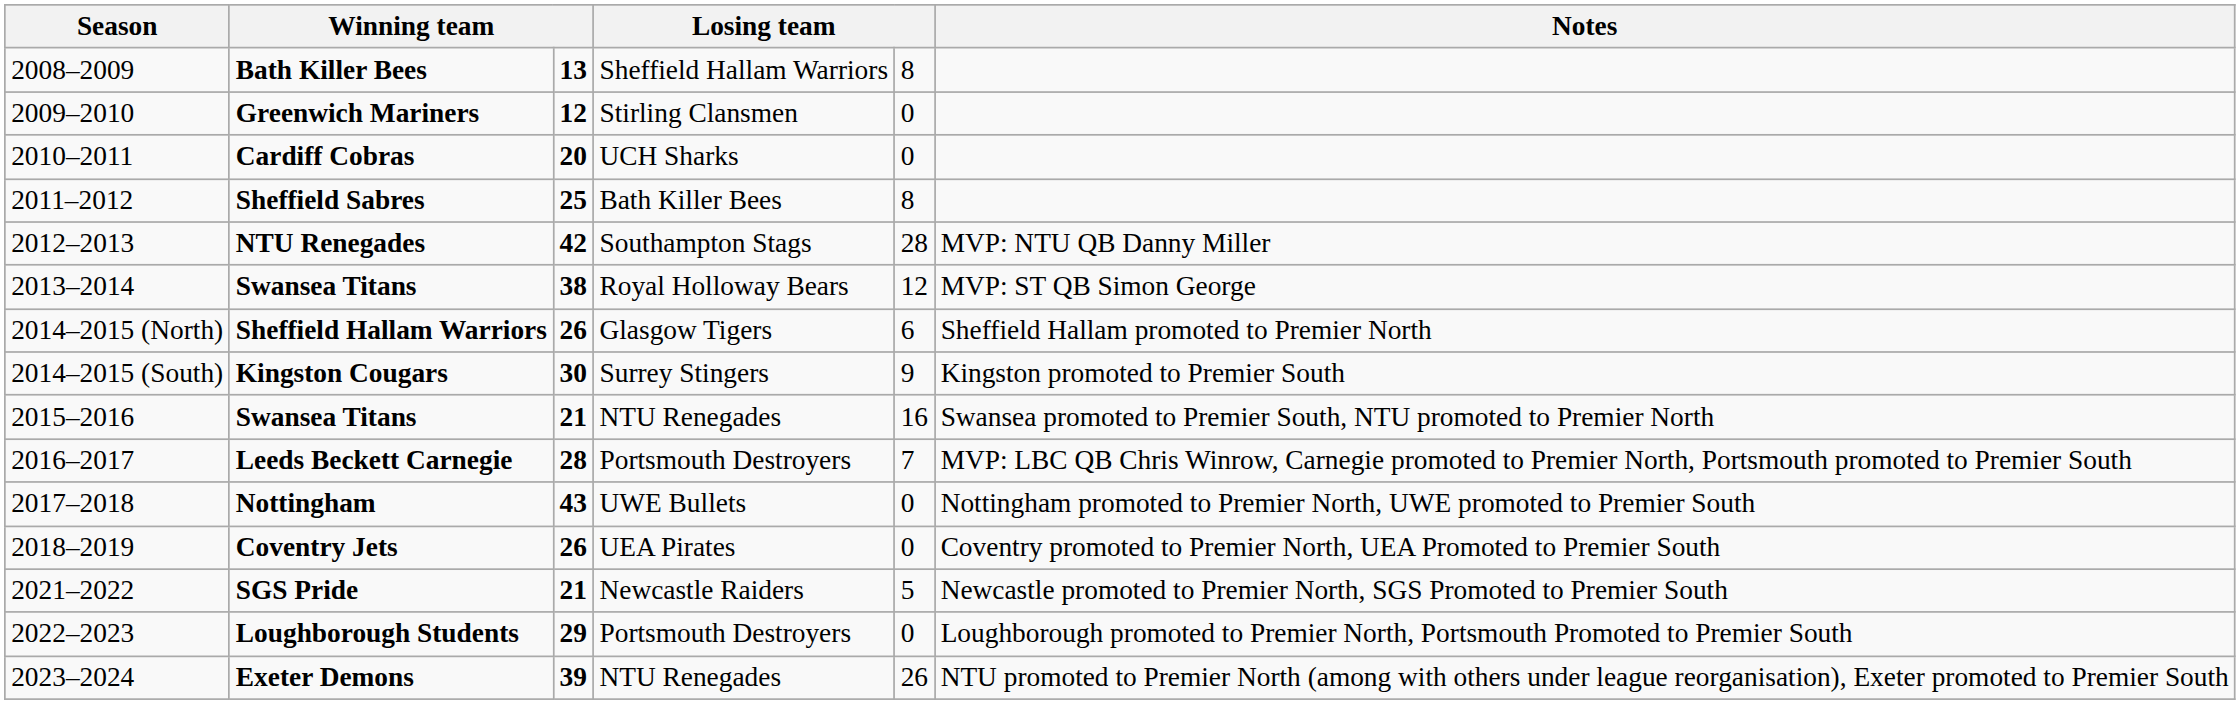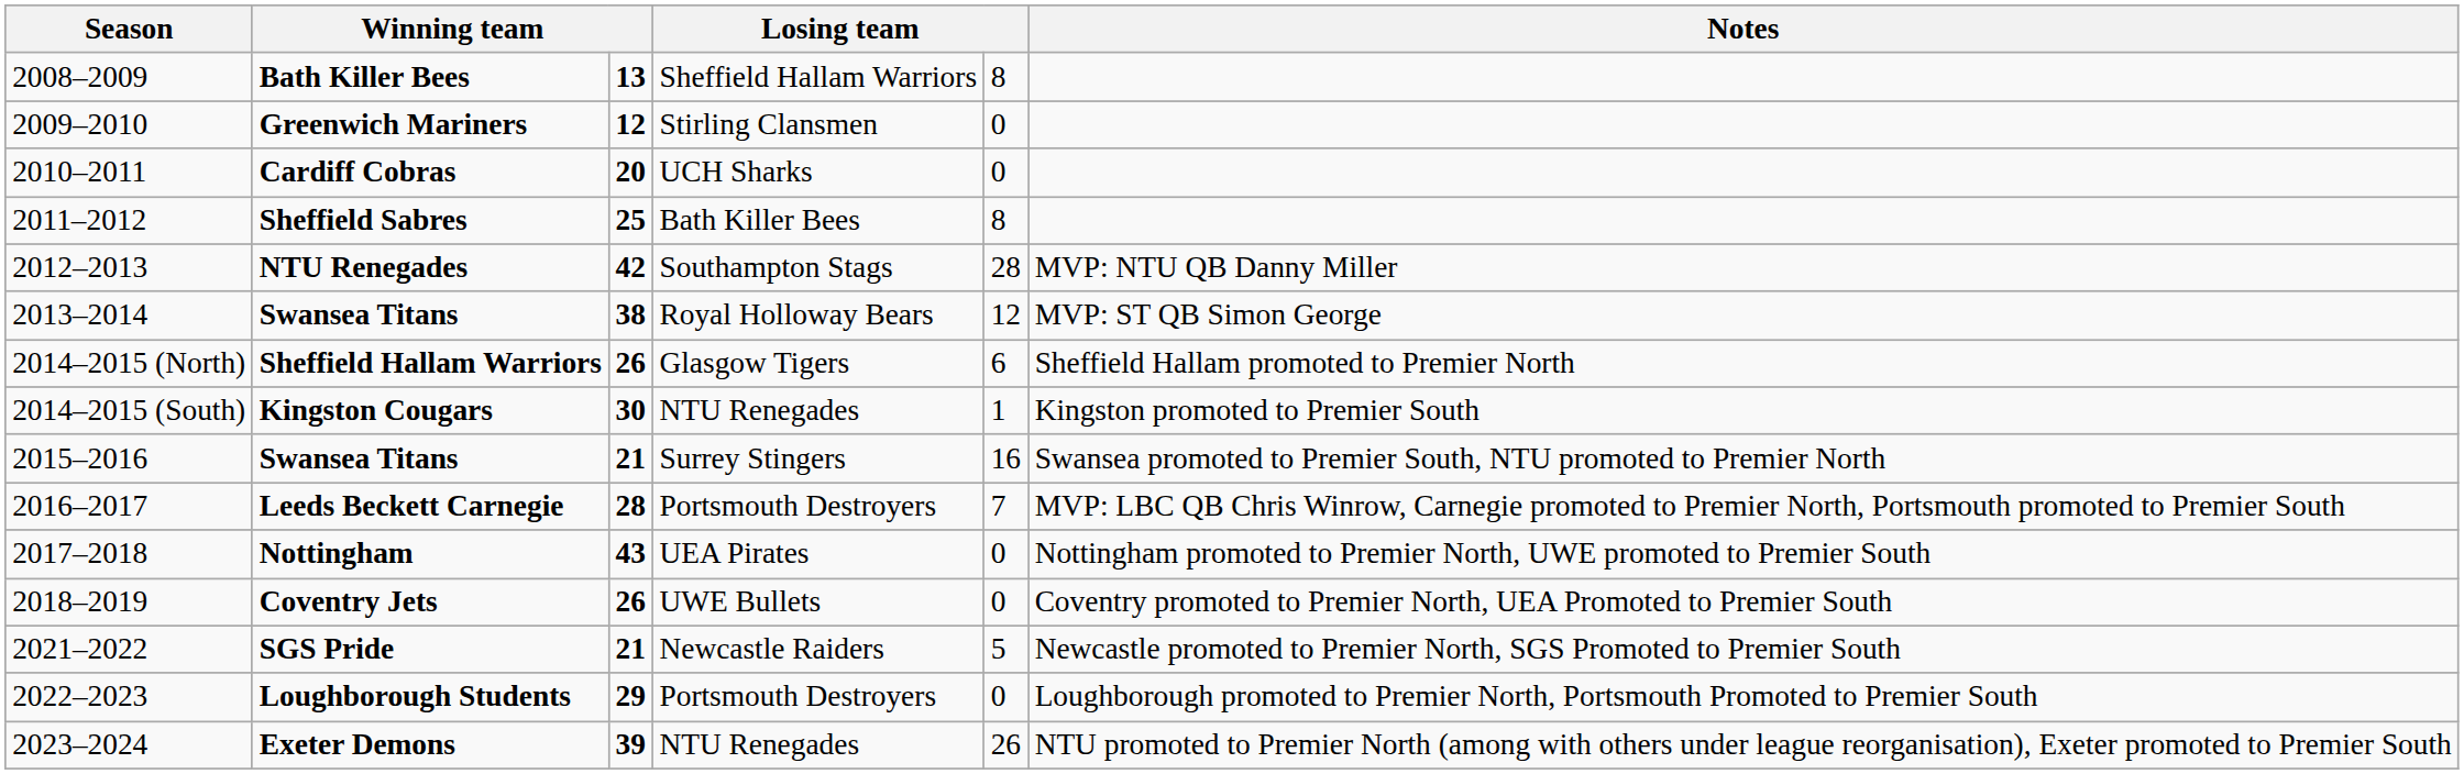 <table class="wikitable">
 <tr>
 <th>Season</th>
 <th colspan="2">Winning team</th>
 <th colspan="2">Losing team</th>
 <th>Notes</th>
 </tr>
 <tr>
 <td>2008–2009</td>
 <td><strong>Bath Killer Bees</strong></td>
 <td><strong>13</strong></td>
 <td>Sheffield Hallam Warriors</td>
 <td>8</td>
 <td></td>
 </tr>
 <tr>
 <td>2009–2010</td>
 <td><strong>Greenwich Mariners </strong></td>
 <td><strong>12</strong></td>
 <td>Stirling Clansmen</td>
 <td>0</td>
 <td></td>
 </tr>
 <tr>
 <td>2010–2011</td>
 <td><strong>Cardiff Cobras</strong></td>
 <td><strong>20</strong></td>
 <td>UCH Sharks</td>
 <td>0</td>
 <td></td>
 </tr>
 <tr>
 <td>2011–2012</td>
 <td><strong>Sheffield Sabres</strong></td>
 <td><strong>25</strong></td>
 <td>Bath Killer Bees</td>
 <td>8</td>
 <td></td>
 </tr>
 <tr>
 <td>2012–2013</td>
 <td><strong>NTU Renegades</strong></td>
 <td><strong>42</strong></td>
 <td>Southampton Stags</td>
 <td>28</td>
 <td>MVP: NTU QB Danny Miller</td>
 </tr>
 <tr>
 <td>2013–2014</td>
 <td><strong>Swansea Titans</strong></td>
 <td><strong>38</strong></td>
 <td>Royal Holloway Bears</td>
 <td>12</td>
 <td>MVP: ST QB Simon George</td>
 </tr>
 <tr>
 <td>2014–2015 (North)</td>
 <td><strong>Sheffield Hallam Warriors</strong></td>
 <td><strong>26</strong></td>
 <td>Glasgow Tigers</td>
 <td>6</td>
 <td>Sheffield Hallam promoted to Premier North</td>
 </tr>
 <tr>
 <td>2014–2015 (South)</td>
 <td><strong>Kingston Cougars</strong></td>
 <td><strong>30</strong></td>
-<td>Surrey Stingers</td>
-<td>9</td>
+<td>NTU Renegades</td>
+<td>1</td>
 <td>Kingston promoted to Premier South</td>
 </tr>
 <tr>
 <td>2015–2016</td>
 <td><strong>Swansea Titans</strong></td>
 <td><strong>21</strong></td>
-<td>NTU Renegades</td>
+<td>Surrey Stingers</td>
 <td>16</td>
 <td>Swansea promoted to Premier South, NTU promoted to Premier North</td>
 </tr>
 <tr>
 <td>2016–2017</td>
 <td><strong>Leeds Beckett Carnegie</strong></td>
 <td><strong>28</strong></td>
 <td>Portsmouth Destroyers</td>
 <td>7</td>
 <td>MVP: LBC QB Chris Winrow, Carnegie promoted to Premier North, Portsmouth promoted to Premier South</td>
 </tr>
 <tr>
 <td>2017–2018</td>
 <td><strong>Nottingham</strong></td>
 <td><strong>43</strong></td>
-<td>UWE Bullets</td>
+<td>UEA Pirates</td>
 <td>0</td>
 <td>Nottingham promoted to Premier North, UWE promoted to Premier South</td>
 </tr>
 <tr>
 <td>2018–2019</td>
 <td><strong>Coventry Jets</strong></td>
 <td><strong>26</strong></td>
-<td>UEA Pirates</td>
+<td>UWE Bullets</td>
 <td>0</td>
 <td>Coventry promoted to Premier North, UEA Promoted to Premier South</td>
 </tr>
 <tr>
 <td>2021–2022</td>
 <td><strong>SGS Pride</strong></td>
 <td><strong>21</strong></td>
 <td>Newcastle Raiders</td>
 <td>5</td>
 <td>Newcastle promoted to Premier North, SGS Promoted to Premier South</td>
 </tr>
 <tr>
 <td>2022–2023</td>
 <td><strong>Loughborough Students</strong></td>
 <td><strong>29</strong></td>
 <td>Portsmouth Destroyers</td>
 <td>0</td>
 <td>Loughborough promoted to Premier North, Portsmouth Promoted to Premier South</td>
 </tr>
 <tr>
 <td>2023–2024</td>
 <td><strong>Exeter Demons</strong></td>
 <td><strong>39</strong></td>
 <td>NTU Renegades</td>
 <td>26</td>
 <td>NTU promoted to Premier North (among with others under league reorganisation), Exeter promoted to Premier South</td>
 </tr>
 </table>
